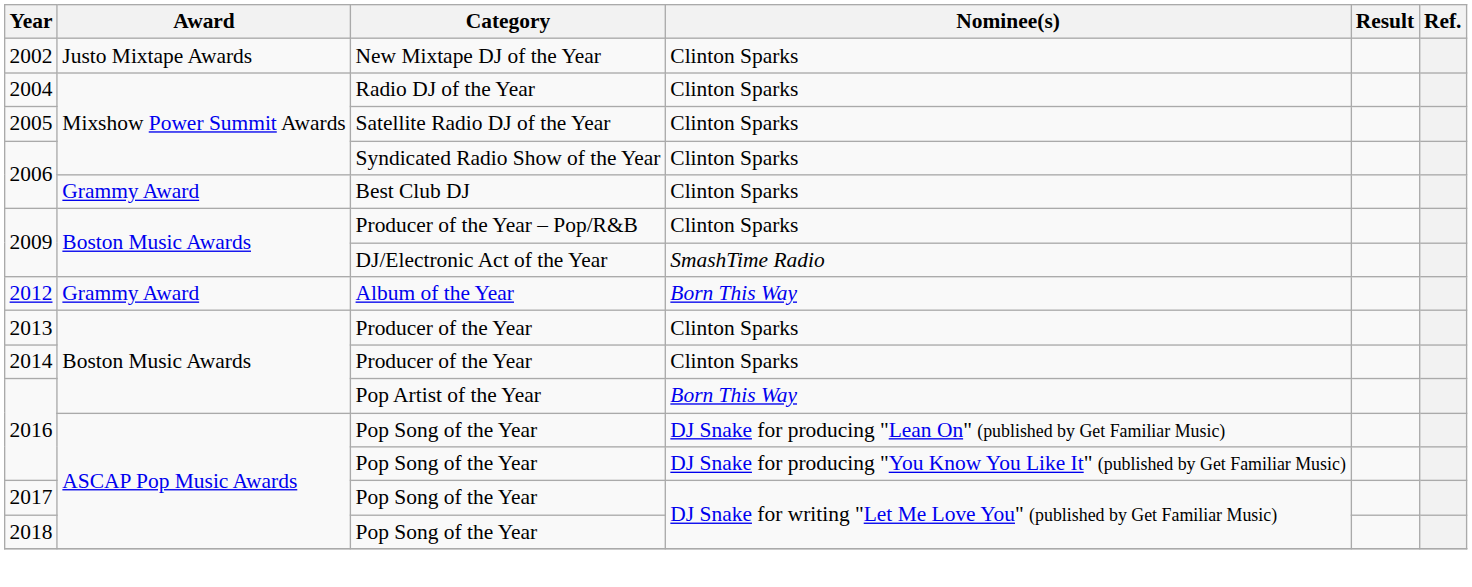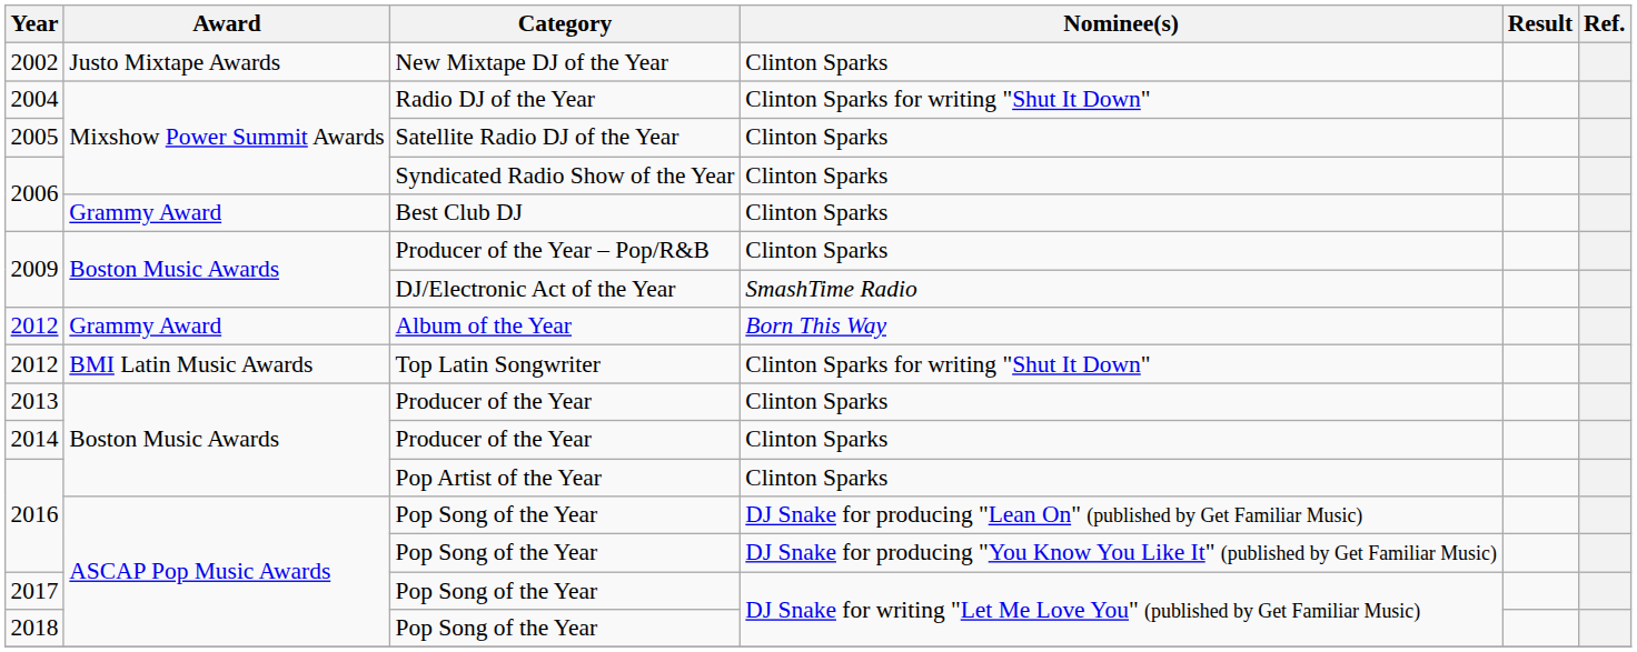 <table class="wikitable">
 <tr>
 <th>Year</th>
 <th>Award</th>
 <th>Category</th>
 <th>Nominee(s)</th>
 <th>Result</th>
 <th>Ref.</th>
 </tr>
 <tr>
 <td>2002</td>
 <td>Justo Mixtape Awards</td>
 <td>New Mixtape DJ of the Year</td>
 <td>Clinton Sparks</td>
 <td></td>
 <th align=center></th>
 </tr>
 <tr>
 <td>2004</td>
 <td rowspan="3">Mixshow <a href='#'>Power Summit</a> Awards</td>
 <td>Radio DJ of the Year</td>
-<td>Clinton Sparks</td>
+<td>Clinton Sparks for writing "<a href='#'>Shut It Down</a>"</td>
 <td></td>
 <th align=center></th>
 </tr>
 <tr>
 <td>2005</td>
 <td>Satellite Radio DJ of the Year</td>
 <td>Clinton Sparks</td>
 <td></td>
 <th align=center></th>
 </tr>
 <tr>
 <td rowspan="2">2006</td>
 <td>Syndicated Radio Show of the Year</td>
 <td>Clinton Sparks</td>
 <td></td>
 <th align=center></th>
 </tr>
 <tr>
 <td><a href='#'>Grammy Award</a></td>
 <td>Best Club DJ</td>
 <td>Clinton Sparks</td>
 <td></td>
 <th align=center></th>
 </tr>
 <tr>
 <td rowspan="2">2009</td>
 <td rowspan="2"><a href='#'>Boston Music Awards</a></td>
 <td>Producer of the Year – Pop/R&B</td>
 <td>Clinton Sparks</td>
 <td></td>
 <th align=center></th>
 </tr>
 <tr>
 <td>DJ/Electronic Act of the Year</td>
 <td><em>SmashTime Radio</em></td>
 <td></td>
 <th align=center></th>
 </tr>
 <tr>
 <td><a href='#'>2012</a></td>
 <td><a href='#'>Grammy Award</a></td>
 <td><a href='#'>Album of the Year</a></td>
 <td><em><a href='#'>Born This Way</a></em></td>
 <td></td>
 <th align=center></th>
 </tr>
 <tr>
+<td>2012</td>
+<td><a href='#'>BMI</a> Latin Music Awards</td>
+<td>Top Latin Songwriter</td>
+<td>Clinton Sparks for writing "<a href='#'>Shut It Down</a>"</td>
+<td></td>
+<th align=center></th>
+</tr>
+<tr>
 <td>2013</td>
 <td rowspan="3">Boston Music Awards</td>
 <td>Producer of the Year</td>
 <td>Clinton Sparks</td>
 <td></td>
 <th align=center></th>
 </tr>
 <tr>
 <td>2014</td>
 <td>Producer of the Year</td>
 <td>Clinton Sparks</td>
 <td></td>
 <th align=center></th>
 </tr>
 <tr>
 <td rowspan="3">2016</td>
 <td>Pop Artist of the Year</td>
-<td><em><a href='#'>Born This Way</a></em></td>
+<td>Clinton Sparks</td>
 <td></td>
 <th align=center></th>
 </tr>
 <tr>
 <td rowspan="4"><a href='#'>ASCAP Pop Music Awards</a></td>
 <td>Pop Song of the Year</td>
 <td><a href='#'>DJ Snake</a> for producing "<a href='#'>Lean On</a>" <small>(published by Get Familiar Music)</small></td>
 <td></td>
 <th align=center></th>
 </tr>
 <tr>
 <td>Pop Song of the Year</td>
 <td><a href='#'>DJ Snake</a> for producing "<a href='#'>You Know You Like It</a>" <small>(published by Get Familiar Music)</small></td>
 <td></td>
 <th align=center></th>
 </tr>
 <tr>
 <td>2017</td>
 <td>Pop Song of the Year</td>
 <td rowspan="2"><a href='#'>DJ Snake</a> for writing "<a href='#'>Let Me Love You</a>" <small>(published by Get Familiar Music)</small></td>
 <td></td>
 <th align=center></th>
 </tr>
 <tr>
 <td>2018</td>
 <td>Pop Song of the Year</td>
 <td></td>
 <th align=center></th>
 </tr>
 <tr>
 </tr>
 </table>
